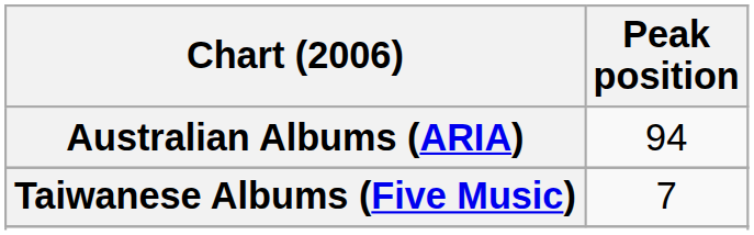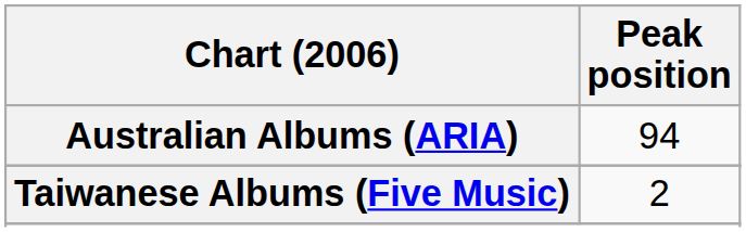 <table class="wikitable sortable plainrowheaders" style="text-align:center">
 <tr>
 <th scope="col">Chart (2006)</th>
 <th scope="col">Peak<br> position</th>
 </tr>
 <tr>
 <th scope="row">Australian Albums (<a href='#'>ARIA</a>)</th>
 <td>94</td>
 </tr>
 <tr>
 </tr>
 <tr>
 </tr>
 <tr>
 </tr>
 <tr>
 </tr>
 <tr>
 </tr>
 <tr>
 </tr>
 <tr>
 </tr>
 <tr>
 </tr>
 <tr>
 <th scope="row">Taiwanese Albums (<a href='#'>Five Music</a>)</th>
-<td>7</td>
+<td>2</td>
 </tr>
 <tr>
 </tr>
 <tr>
 </tr>
 <tr>
 </tr>
 <tr>
 </tr>
 </table>
